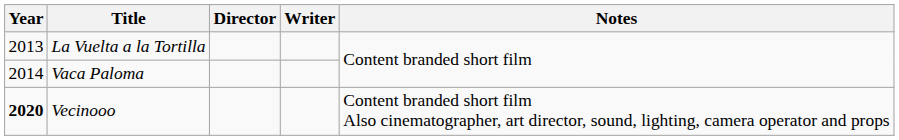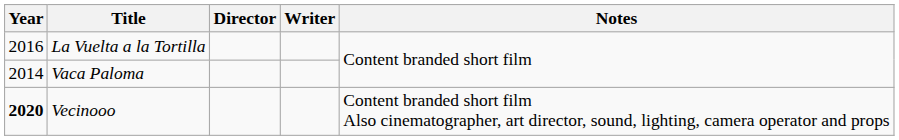 <table class="wikitable sortable">
 <tr>
 <th>Year</th>
 <th>Title</th>
 <th>Director</th>
 <th>Writer</th>
 <th>Notes</th>
 </tr>
 <tr>
-<td>2013</td>
+<td>2016</td>
 <td><em>La Vuelta a la Tortilla</em></td>
 <td></td>
 <td></td>
 <td rowspan=2>Content branded short film</td>
 </tr>
 <tr>
 <td>2014</td>
 <td><em>Vaca Paloma</em></td>
 <td></td>
 <td></td>
 </tr>
 <tr>
 <td><strong>2020</strong></td>
 <td><em>Vecinooo</em></td>
 <td></td>
 <td></td>
 <td>Content branded short film <br>Also cinematographer, art director, sound, lighting, camera operator and props</td>
 </tr>
 </table>
